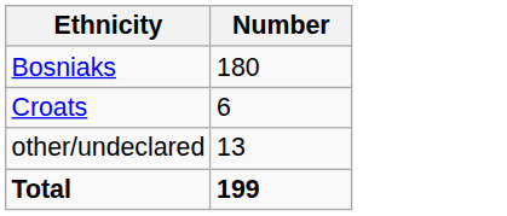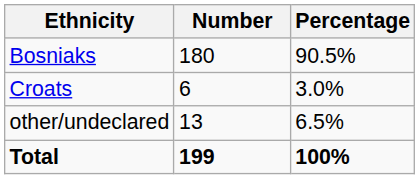 <table class="wikitable">
 <tr>
 <th width="100px">Ethnicity</th>
 <th width="80px">Number</th>
+<th width="80px">Percentage</th>
 </tr>
 <tr>
 <td><a href='#'>Bosniaks</a></td>
 <td>180</td>
+<td>90.5%</td>
 </tr>
 <tr>
 <td><a href='#'>Croats</a></td>
 <td>6</td>
+<td>3.0%</td>
 </tr>
 <tr>
 <td>other/undeclared</td>
 <td>13</td>
+<td>6.5%</td>
 </tr>
 <tr>
 <td><strong>Total</strong></td>
 <td><strong>199</strong></td>
+<td><strong>100%</strong></td>
 </tr>
 </table>
